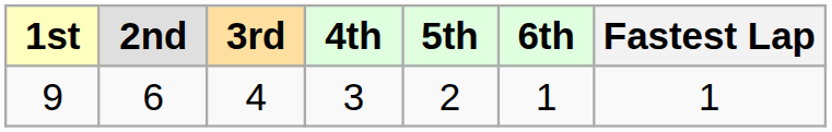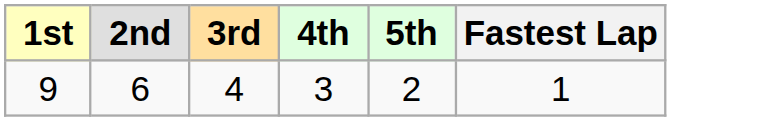 <table class="wikitable" style="font-size:95%; text-align:center">
 <tr>
 <td style="background:#ffffbf;"> <strong>1st</strong> </td>
 <td style="background:#dfdfdf;"> <strong>2nd</strong> </td>
 <td style="background:#ffdf9f;"> <strong>3rd</strong> </td>
 <td style="background:#dfffdf;"> <strong>4th</strong> </td>
 <td style="background:#dfffdf;"> <strong>5th</strong> </td>
-<td style="background:#dfffdf;"> <strong>6th</strong> </td>
 <th>Fastest Lap</th>
 </tr>
 <tr>
 <td>9</td>
 <td>6</td>
 <td>4</td>
 <td>3</td>
 <td>2</td>
 <td>1</td>
-<td>1</td>
 </tr>
 </table>
